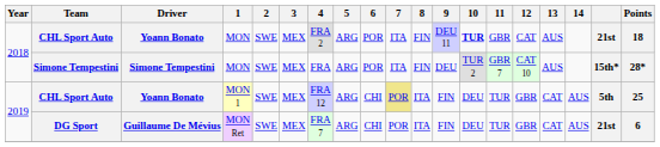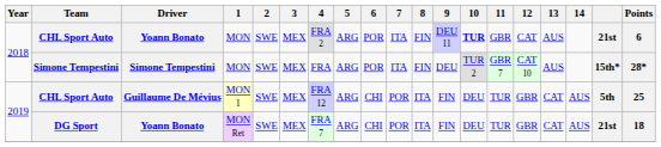 <table class="wikitable" border="1" style="text-align:center; font-size:90%;">
 <tr>
 <th>Year</th>
 <th>Team</th>
 <th>Driver</th>
 <th>1</th>
 <th>2</th>
 <th>3</th>
 <th>4</th>
 <th>5</th>
 <th>6</th>
 <th>7</th>
 <th>8</th>
 <th>9</th>
 <th>10</th>
 <th>11</th>
 <th>12</th>
 <th>13</th>
 <th>14</th>
 <th></th>
 <th>Points</th>
 </tr>
 <tr>
 <td rowspan="2"><a href='#'>2018</a></td>
 <th> <a href='#'>CHL Sport Auto</a></th>
 <th> <a href='#'>Yoann Bonato</a></th>
 <td><a href='#'>MON</a></td>
 <td><a href='#'>SWE</a></td>
 <td><a href='#'>MEX</a></td>
 <td style="background:#dfdfdf"><a href='#'>FRA</a><br><small>2</small></td>
 <td><a href='#'>ARG</a></td>
 <td><a href='#'>POR</a></td>
 <td><a href='#'>ITA</a></td>
 <td><a href='#'>FIN</a></td>
 <td style="background:#cfcfff"><a href='#'>DEU</a><br><small>11</small></td>
 <td><strong><a href='#'>TUR</a></strong></td>
 <td><a href='#'>GBR</a></td>
 <td><a href='#'>CAT</a></td>
 <td><a href='#'>AUS</a></td>
 <td></td>
 <th>21st</th>
-<th>18</th>
+<th>6</th>
 </tr>
 <tr>
 <th> <a href='#'>Simone Tempestini</a></th>
 <th> <a href='#'>Simone Tempestini</a></th>
 <td><a href='#'>MON</a></td>
 <td><a href='#'>SWE</a></td>
 <td><a href='#'>MEX</a></td>
 <td><a href='#'>FRA</a></td>
 <td><a href='#'>ARG</a></td>
 <td><a href='#'>POR</a></td>
 <td><a href='#'>ITA</a></td>
 <td><a href='#'>FIN</a></td>
 <td><a href='#'>DEU</a></td>
 <td style="background:#dfdfdf"><a href='#'>TUR</a><br><small>2</small></td>
 <td style="background:#dfffdf"><a href='#'>GBR</a><br><small>7</small></td>
 <td style="background:#dfffdf"><a href='#'>CAT</a><br><small>10</small></td>
 <td><a href='#'>AUS</a></td>
 <td></td>
 <th>15th*</th>
 <th>28*</th>
 </tr>
 <tr>
 <td rowspan="2"><a href='#'>2019</a></td>
 <th> <a href='#'>CHL Sport Auto</a></th>
-<th> <a href='#'>Yoann Bonato</a></th>
+<th> <a href='#'>Guillaume De Mévius</a></th>
 <td style="background:#ffffbf"><a href='#'>MON</a><br><small>1</small></td>
 <td><a href='#'>SWE</a></td>
 <td><a href='#'>MEX</a></td>
 <td style="background:#cfcfff"><a href='#'>FRA</a><br><small>12</small></td>
 <td><a href='#'>ARG</a></td>
 <td><a href='#'>CHI</a></td>
-<td style="background: khaki;"><a href='#'>POR</a></td>
+<td><a href='#'>POR</a></td>
 <td><a href='#'>ITA</a></td>
 <td><a href='#'>FIN</a></td>
 <td><a href='#'>DEU</a></td>
 <td><a href='#'>TUR</a></td>
 <td><a href='#'>GBR</a></td>
 <td><a href='#'>CAT</a></td>
 <td><a href='#'>AUS</a></td>
 <th style="background:#">5th</th>
 <th style="background:#">25</th>
 </tr>
 <tr>
 <th> <a href='#'>DG Sport</a></th>
-<th> <a href='#'>Guillaume De Mévius</a></th>
+<th> <a href='#'>Yoann Bonato</a></th>
 <td style="background:#efcfff"><a href='#'>MON</a><br><small>Ret</small></td>
 <td><a href='#'>SWE</a></td>
 <td><a href='#'>MEX</a></td>
 <td style="background:#dfffdf"><a href='#'>FRA</a><br><small>7</small></td>
 <td><a href='#'>ARG</a></td>
 <td><a href='#'>CHI</a></td>
 <td><a href='#'>POR</a></td>
 <td><a href='#'>ITA</a></td>
 <td><a href='#'>FIN</a></td>
 <td><a href='#'>DEU</a></td>
 <td><a href='#'>TUR</a></td>
 <td><a href='#'>GBR</a></td>
 <td><a href='#'>CAT</a></td>
 <td><a href='#'>AUS</a></td>
 <th>21st</th>
-<th>6</th>
+<th>18</th>
 </tr>
 <tr>
 </tr>
 </table>
